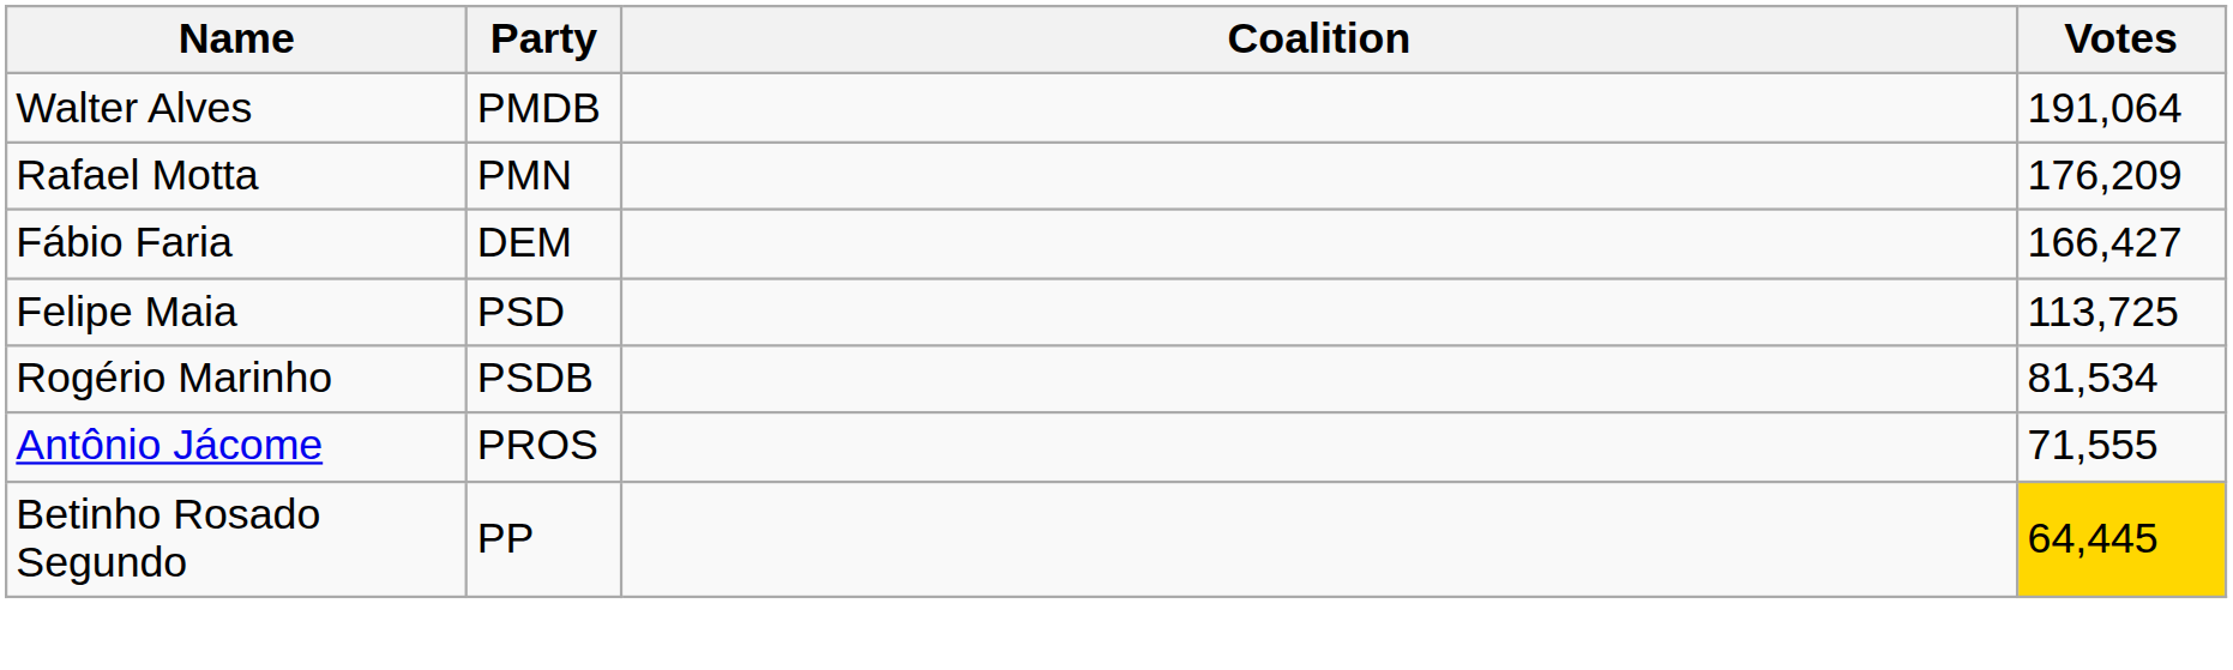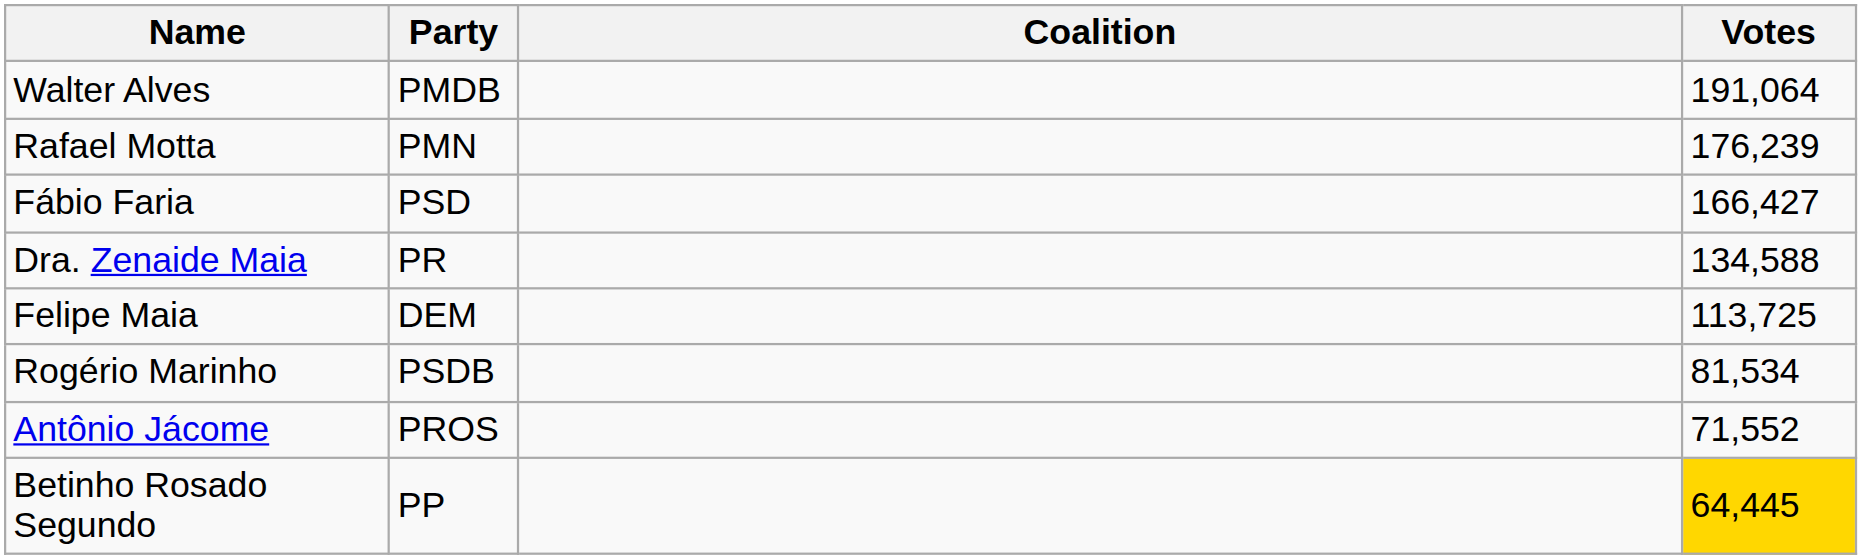 <table class="wikitable sortable">
 <tr>
 <th style="width:165px;">Name</th>
 <th style="width:50px;">Party</th>
 <th style="width:515px;">Coalition</th>
 <th style="width:70px;">Votes</th>
 </tr>
 <tr>
 <td>Walter Alves</td>
 <td>PMDB</td>
 <td></td>
 <td>191,064</td>
 </tr>
 <tr>
 <td>Rafael Motta</td>
 <td>PMN</td>
 <td></td>
-<td>176,209</td>
+<td>176,239</td>
 </tr>
 <tr>
 <td>Fábio Faria</td>
-<td>DEM</td>
+<td>PSD</td>
 <td></td>
 <td>166,427</td>
 </tr>
 <tr>
+<td>Dra. <a href='#'>Zenaide Maia</a></td>
+<td>PR</td>
+<td></td>
+<td>134,588</td>
+</tr>
+<tr>
 <td>Felipe Maia</td>
-<td>PSD</td>
+<td>DEM</td>
 <td></td>
 <td>113,725</td>
 </tr>
 <tr>
 <td>Rogério Marinho</td>
 <td>PSDB</td>
 <td></td>
 <td>81,534</td>
 </tr>
 <tr>
 <td><a href='#'>Antônio Jácome</a></td>
 <td>PROS</td>
 <td></td>
-<td>71,555</td>
+<td>71,552</td>
 </tr>
 <tr>
 <td>Betinho Rosado Segundo</td>
 <td>PP</td>
 <td></td>
 <td style="background: gold;">64,445</td>
 </tr>
 </table>
